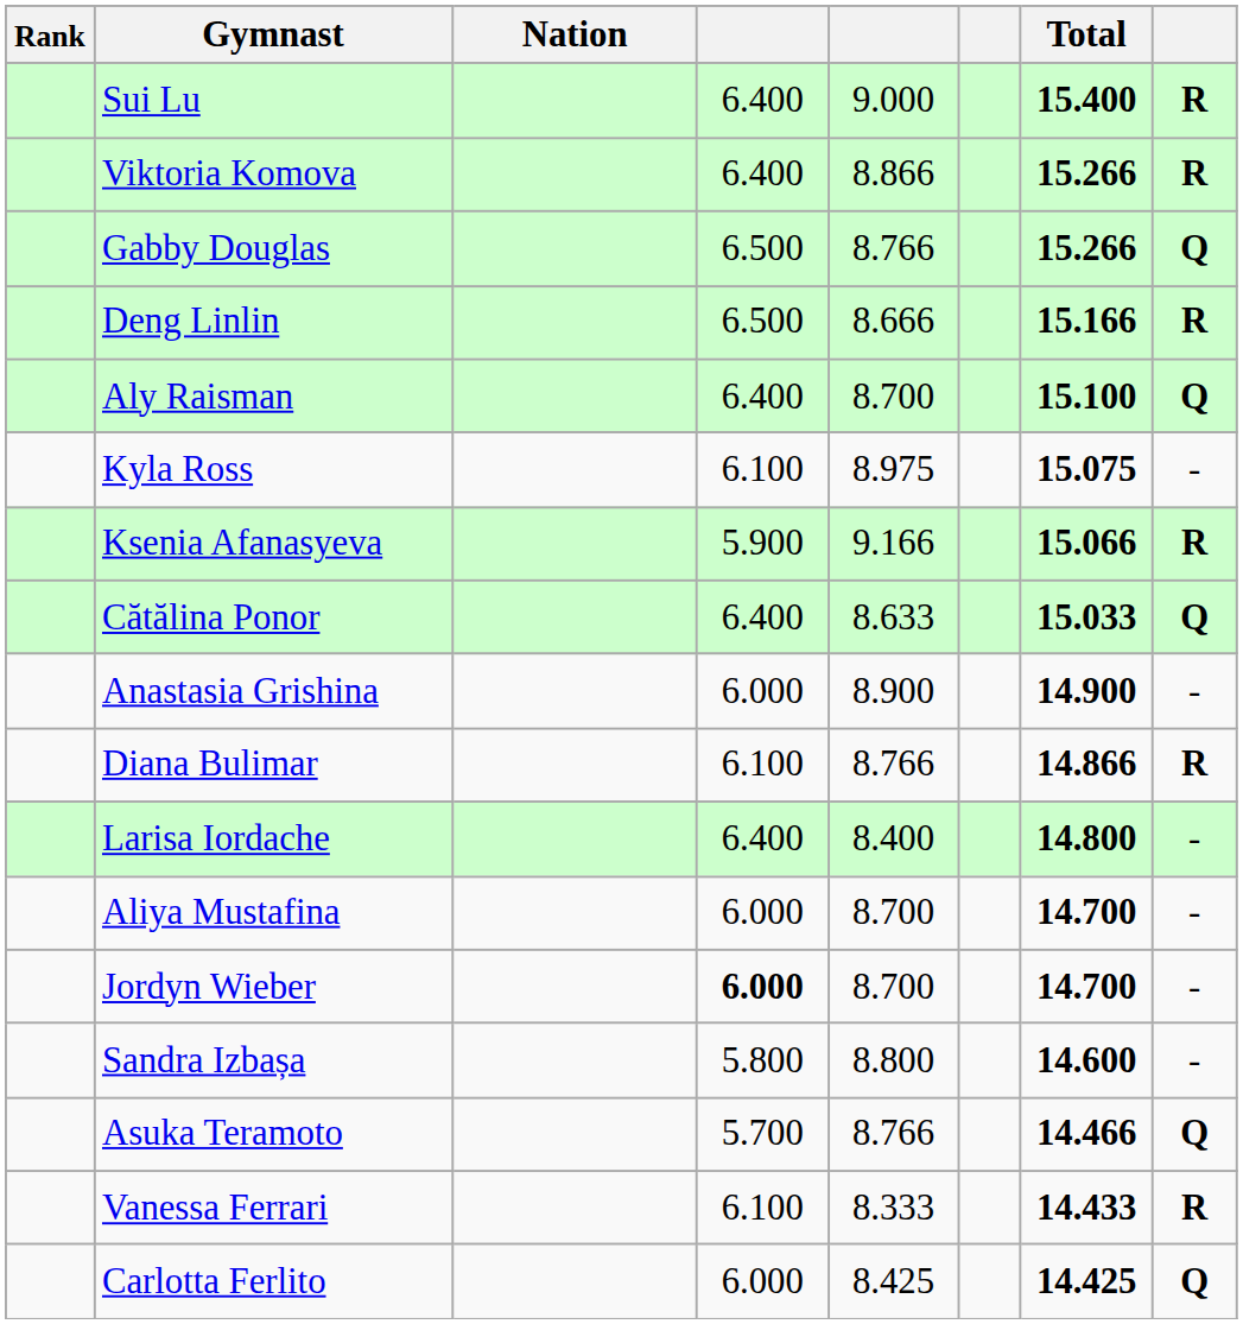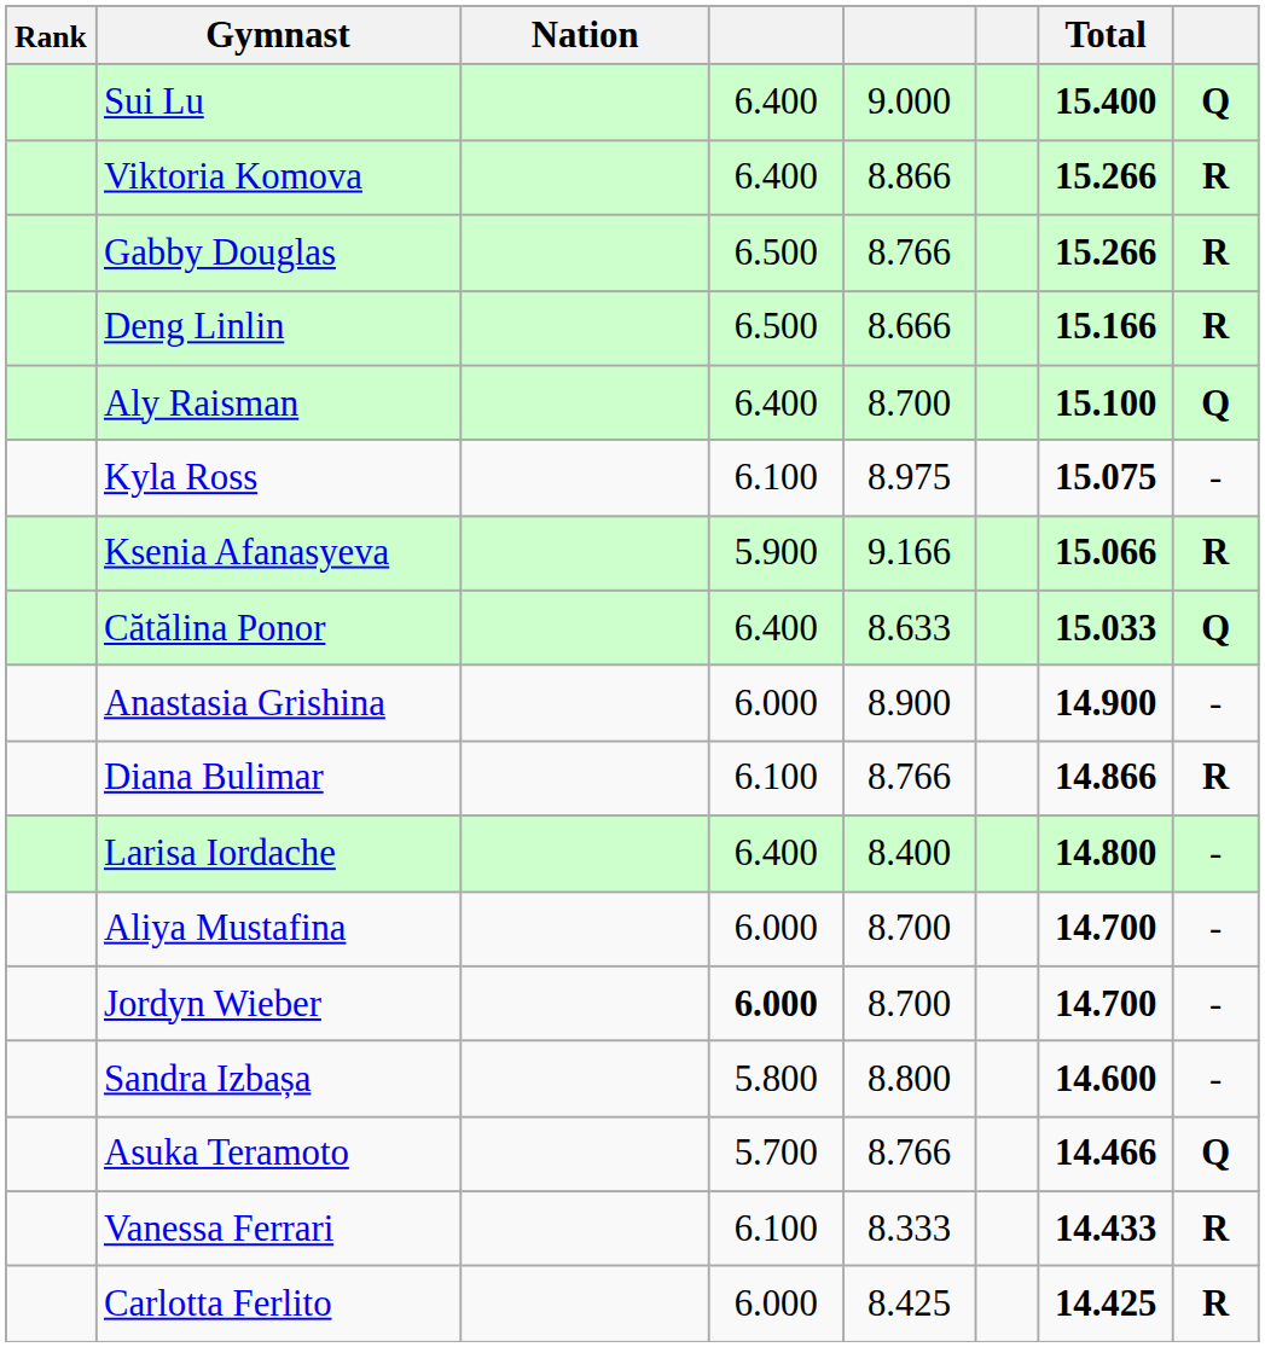 <table class="wikitable sortable" style="text-align:center;">
 <tr>
 <th scope="col"  style="width:15px;"><small>Rank</small></th>
 <th scope="col"  style="width:150px;">Gymnast</th>
 <th scope="col"  style="width:100px;">Nation</th>
 <th scope="col"  style="width:50px;"><small></small></th>
 <th scope="col"  style="width:50px;"><small></small></th>
 <th scope="col"  style="width:20px;"><small></small></th>
 <th scope="col"  style="width:50px;">Total</th>
 <th scope="col"  style="width:30px;"><small></small></th>
 </tr>
 <tr bgcolor=ccffcc>
 <td scope=row style="text-align:center"></td>
 <td style="height:25px; text-align:left;"><a href='#'>Sui Lu</a></td>
 <td style="text-align:left;"><small></small></td>
 <td>6.400</td>
 <td>9.000</td>
 <td></td>
 <td><strong>15.400</strong></td>
-<td><strong>R</strong></td>
+<td><strong>Q</strong></td>
 </tr>
 <tr bgcolor=ccffcc>
 <td scope=row style="text-align:center"></td>
 <td style="height:25px; text-align:left;"><a href='#'>Viktoria Komova</a></td>
 <td style="text-align:left;"><small></small></td>
 <td>6.400</td>
 <td>8.866</td>
 <td></td>
 <td><strong>15.266</strong></td>
 <td><strong>R</strong></td>
 </tr>
 <tr bgcolor=ccffcc>
 <td scope=row style="text-align:center"></td>
 <td style="height:25px; text-align:left;"><a href='#'>Gabby Douglas</a></td>
 <td style="text-align:left;"><small></small></td>
 <td>6.500</td>
 <td>8.766</td>
 <td></td>
 <td><strong>15.266</strong></td>
-<td><strong>Q</strong></td>
+<td><strong>R</strong></td>
 </tr>
 <tr bgcolor=ccffcc>
 <td scope=row style="text-align:center"></td>
 <td style="height:25px; text-align:left;"><a href='#'>Deng Linlin</a></td>
 <td style="text-align:left;"><small></small></td>
 <td>6.500</td>
 <td>8.666</td>
 <td></td>
 <td><strong>15.166</strong></td>
 <td><strong>R</strong></td>
 </tr>
 <tr bgcolor=ccffcc>
 <td scope=row style="text-align:center"></td>
 <td style="height:25px; text-align:left;"><a href='#'>Aly Raisman</a></td>
 <td style="text-align:left;"><small></small></td>
 <td>6.400</td>
 <td>8.700</td>
 <td></td>
 <td><strong>15.100</strong></td>
 <td><strong>Q</strong></td>
 </tr>
 <tr>
 <td scope=row style="text-align:center"></td>
 <td style="height:25px; text-align:left;"><a href='#'>Kyla Ross</a></td>
 <td style="text-align:left;"><small></small></td>
 <td>6.100</td>
 <td>8.975</td>
 <td></td>
 <td><strong>15.075</strong></td>
 <td>-</td>
 </tr>
 <tr bgcolor=ccffcc>
 <td scope=row style="text-align:center"></td>
 <td style="height:25px; text-align:left;"><a href='#'>Ksenia Afanasyeva</a></td>
 <td style="text-align:left;"><small></small></td>
 <td>5.900</td>
 <td>9.166</td>
 <td></td>
 <td><strong>15.066</strong></td>
 <td><strong>R</strong></td>
 </tr>
 <tr bgcolor=ccffcc>
 <td scope=row style="text-align:center"></td>
 <td style="height:25px; text-align:left;"><a href='#'>Cătălina Ponor</a></td>
 <td style="text-align:left;"><small></small></td>
 <td>6.400</td>
 <td>8.633</td>
 <td></td>
 <td><strong>15.033</strong></td>
 <td><strong>Q</strong></td>
 </tr>
 <tr>
 <td scope=row style="text-align:center"></td>
 <td style="height:25px; text-align:left;"><a href='#'>Anastasia Grishina</a></td>
 <td style="text-align:left;"><small></small></td>
 <td>6.000</td>
 <td>8.900</td>
 <td></td>
 <td><strong>14.900</strong></td>
 <td>-</td>
 </tr>
 <tr>
 <td scope=row style="text-align:center"></td>
 <td style="height:25px; text-align:left;"><a href='#'>Diana Bulimar</a></td>
 <td style="text-align:left;"><small></small></td>
 <td>6.100</td>
 <td>8.766</td>
 <td></td>
 <td><strong>14.866</strong></td>
 <td><strong>R</strong></td>
 </tr>
 <tr bgcolor=ccffcc>
 <td scope=row style="text-align:center"></td>
 <td style="height:25px; text-align:left;"><a href='#'>Larisa Iordache</a></td>
 <td style="text-align:left;"><small></small></td>
 <td>6.400</td>
 <td>8.400</td>
 <td></td>
 <td><strong>14.800</strong></td>
 <td>-</td>
 </tr>
 <tr>
 <td scope=row style="text-align:center"></td>
 <td style="height:25px; text-align:left;"><a href='#'>Aliya Mustafina</a></td>
 <td style="text-align:left;"><small></small></td>
 <td>6.000</td>
 <td>8.700</td>
 <td></td>
 <td><strong>14.700</strong></td>
 <td>-</td>
 </tr>
 <tr>
 <td scope=row style="text-align:center"></td>
 <td style="height:25px; text-align:left;"><a href='#'>Jordyn Wieber</a></td>
 <td style="text-align:left;"><small></small></td>
 <td><strong>6.000</strong></td>
 <td>8.700</td>
 <td></td>
 <td><strong>14.700</strong></td>
 <td>-</td>
 </tr>
 <tr>
 <td scope=row style="text-align:center"></td>
 <td style="height:25px; text-align:left;"><a href='#'>Sandra Izbașa</a></td>
 <td style="text-align:left;"><small></small></td>
 <td>5.800</td>
 <td>8.800</td>
 <td></td>
 <td><strong>14.600</strong></td>
 <td>-</td>
 </tr>
 <tr>
 <td scope=row style="text-align:center"></td>
 <td style="height:25px; text-align:left;"><a href='#'>Asuka Teramoto</a></td>
 <td style="text-align:left;"><small></small></td>
 <td>5.700</td>
 <td>8.766</td>
 <td></td>
 <td><strong>14.466</strong></td>
 <td><strong>Q</strong></td>
 </tr>
 <tr>
 <td scope=row style="text-align:center"></td>
 <td style="height:25px; text-align:left;"><a href='#'>Vanessa Ferrari</a></td>
 <td style="text-align:left;"><small></small></td>
 <td>6.100</td>
 <td>8.333</td>
 <td></td>
 <td><strong>14.433</strong></td>
 <td><strong>R</strong></td>
 </tr>
 <tr>
 <td scope=row style="text-align:center"></td>
 <td style="height:25px; text-align:left;"><a href='#'>Carlotta Ferlito</a></td>
 <td style="text-align:left;"><small></small></td>
 <td>6.000</td>
 <td>8.425</td>
 <td></td>
 <td><strong>14.425</strong></td>
-<td><strong>Q</strong></td>
+<td><strong>R</strong></td>
 </tr>
 </table>
